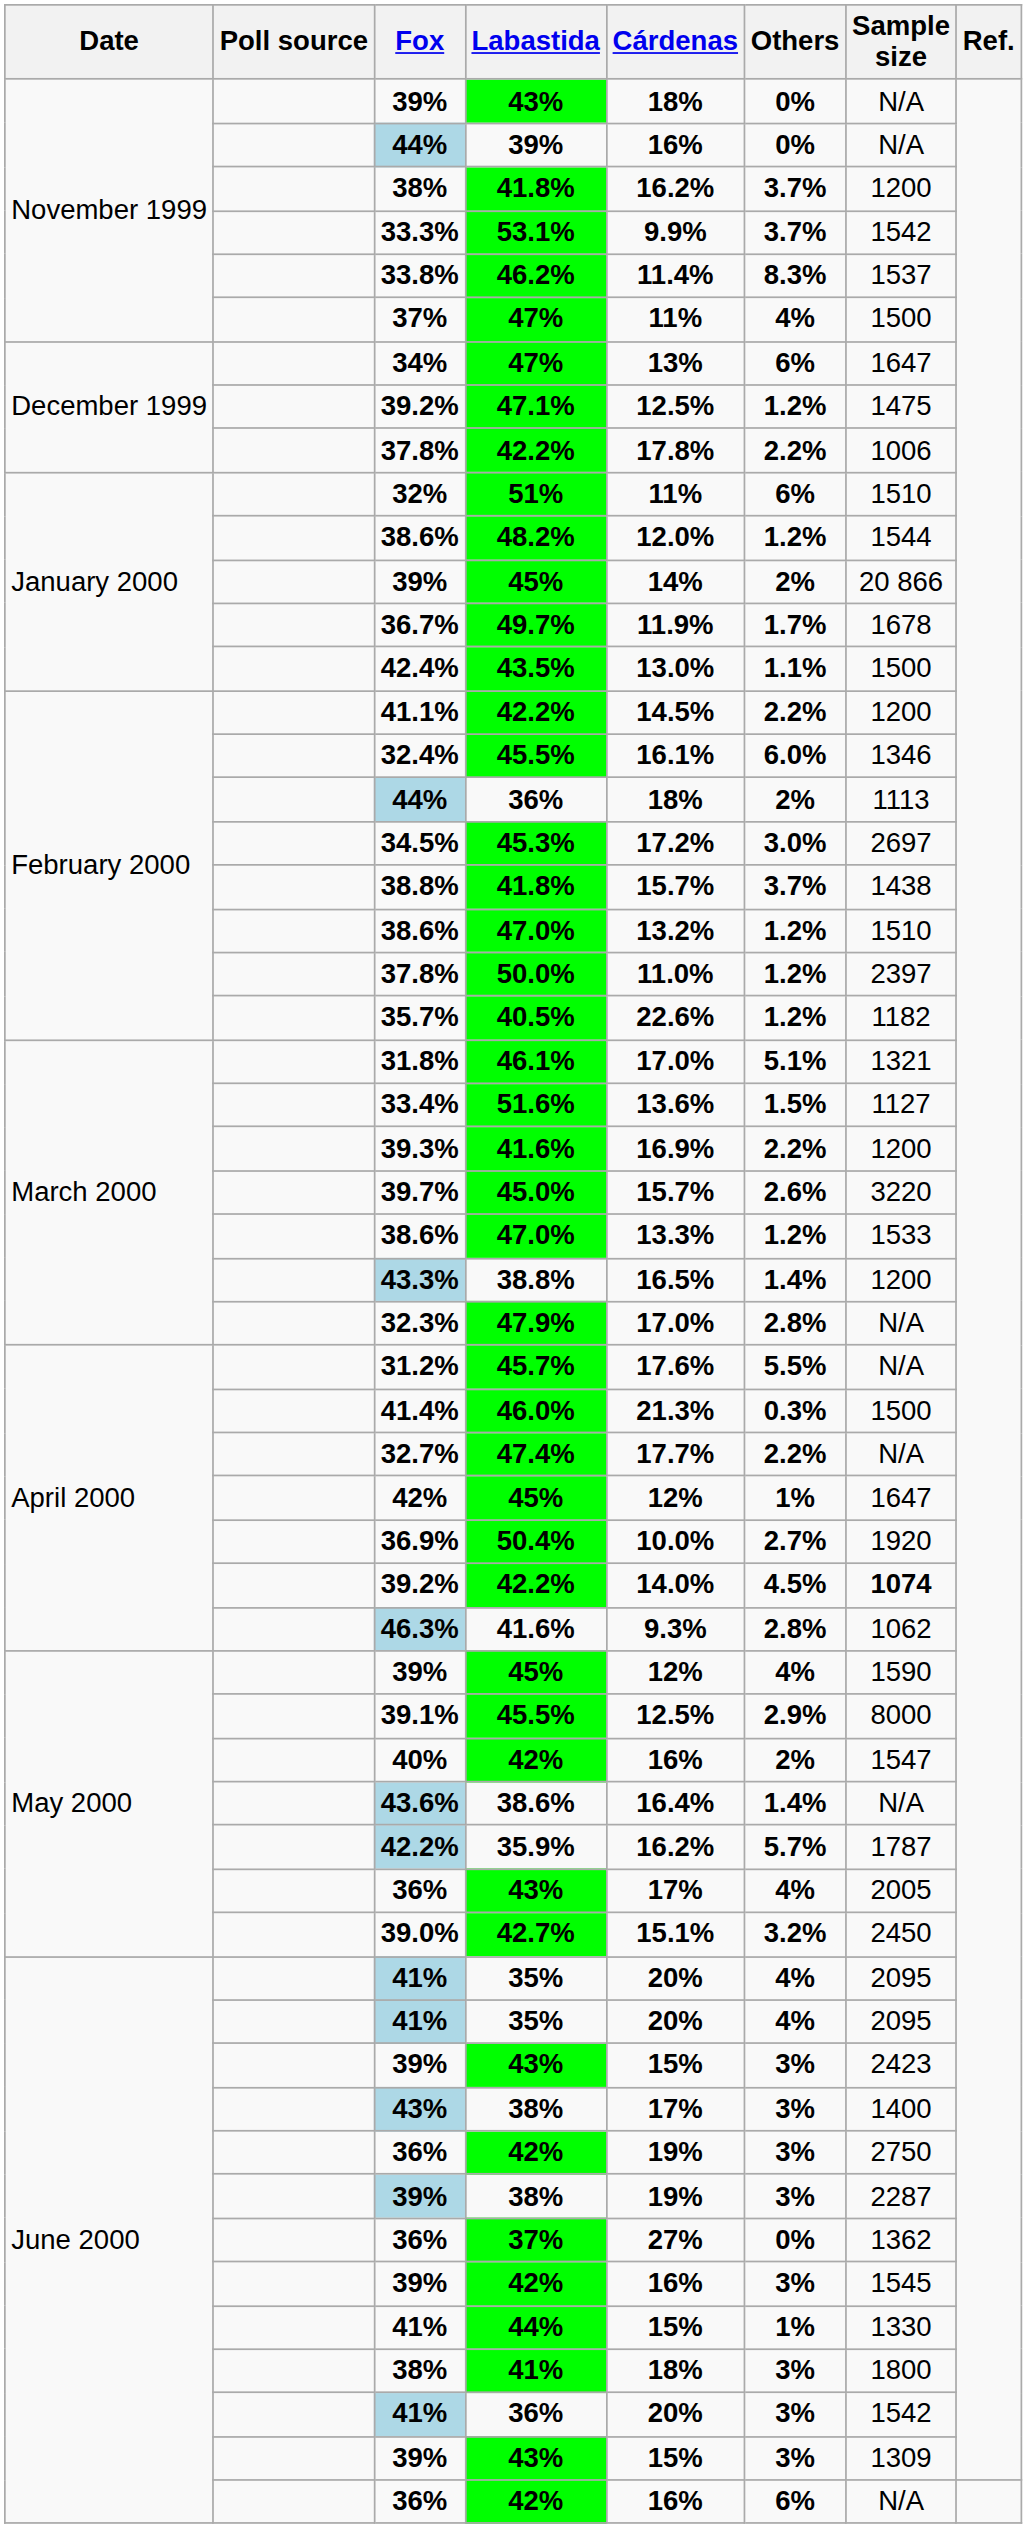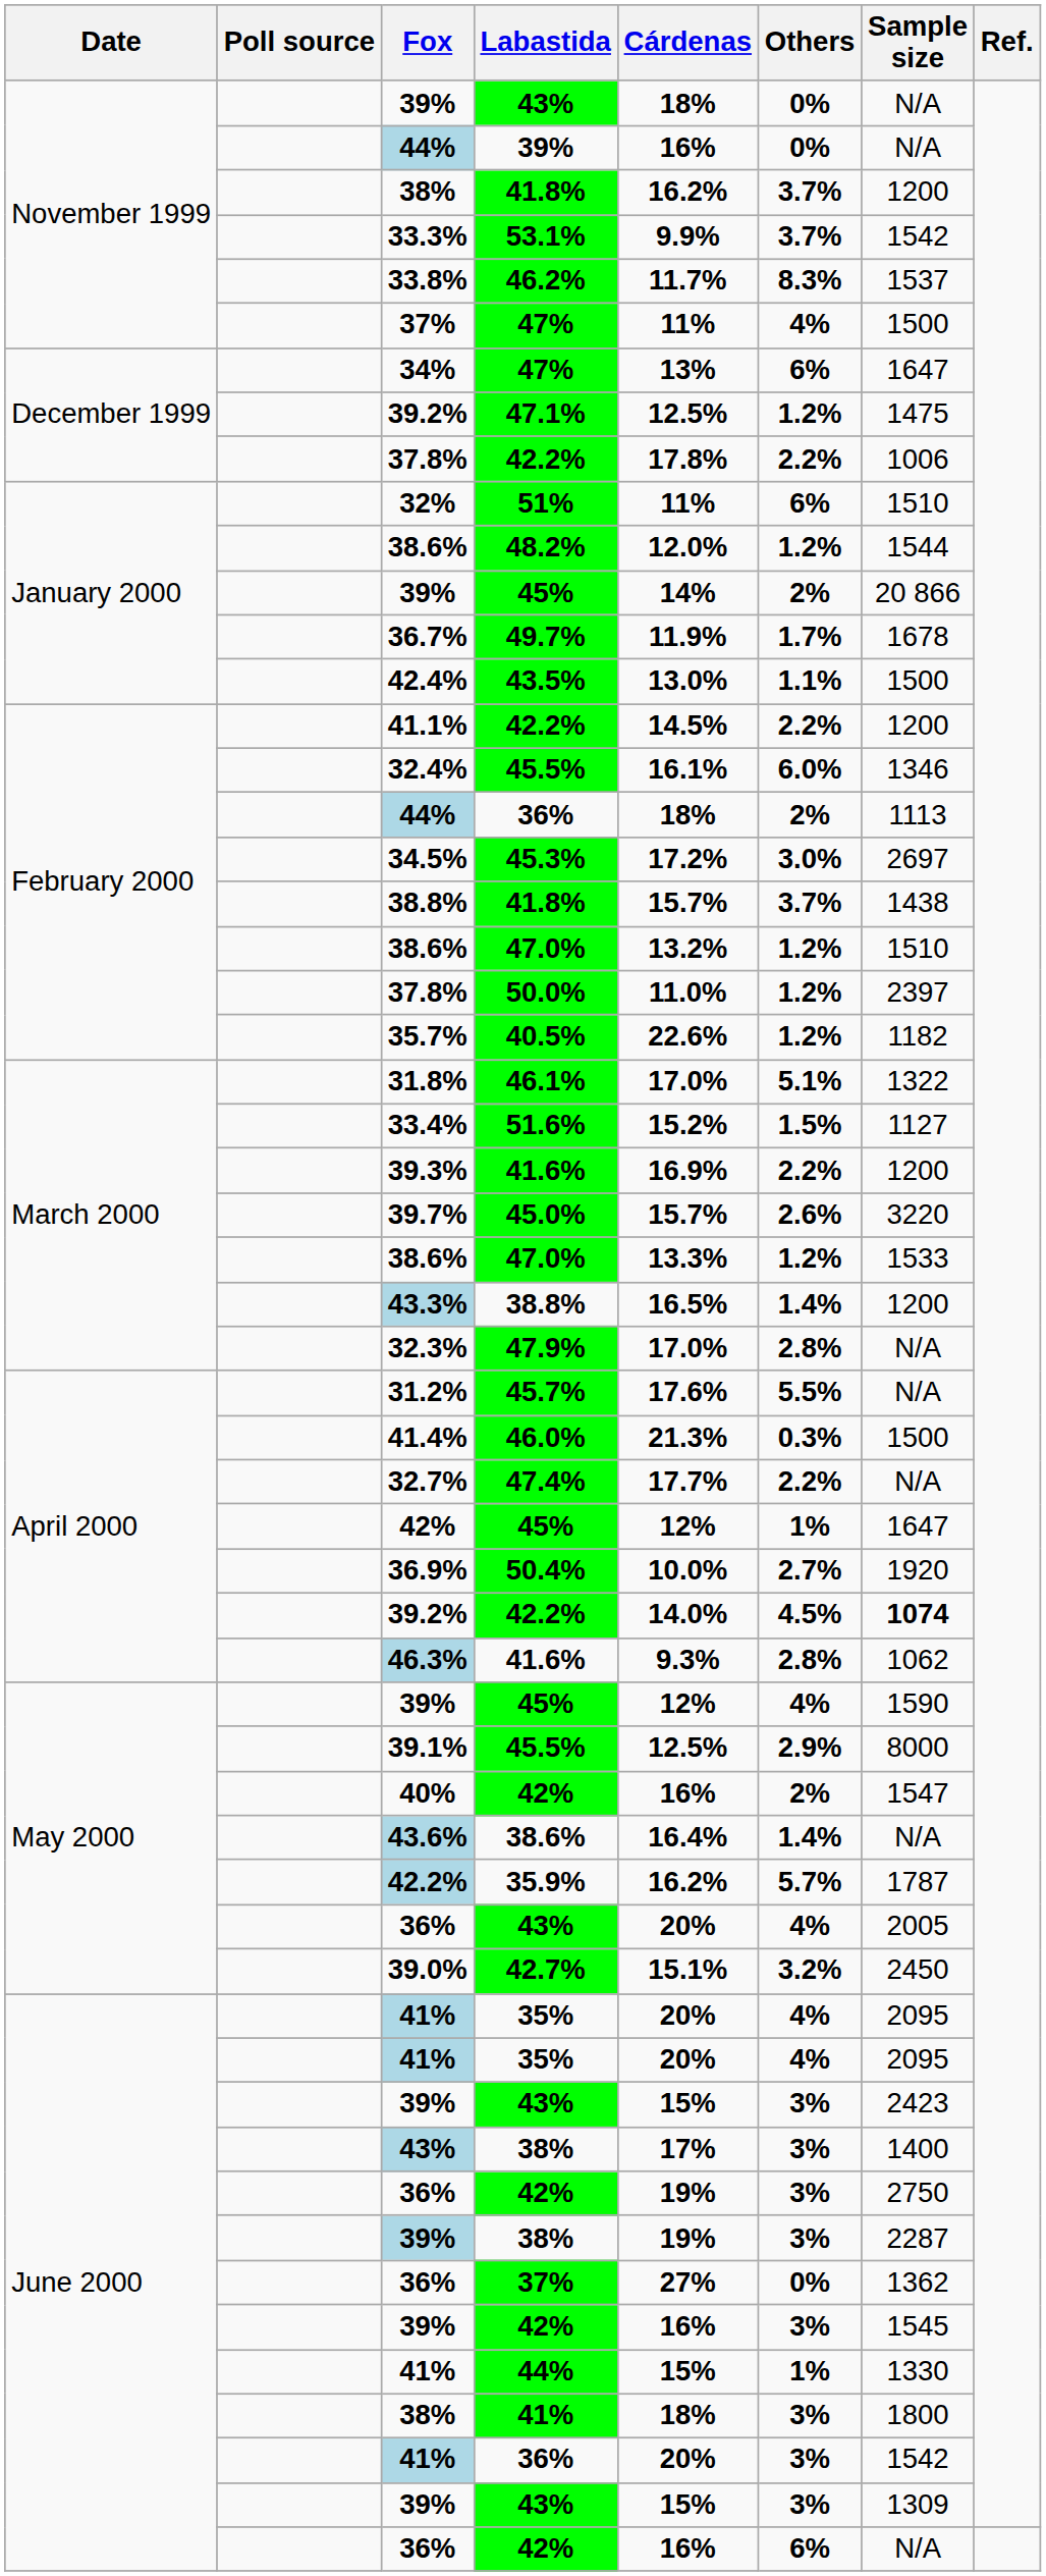 <table class="wikitable sortable">
 <tr>
 <th>Date</th>
 <th>Poll source</th>
 <th><a href='#'>Fox</a><br><small></small></th>
 <th><a href='#'>Labastida</a><br><small></small></th>
 <th><a href='#'>Cárdenas</a><br><small></small></th>
 <th>Others<br></th>
 <th>Sample<br>size</th>
 <th>Ref.</th>
 </tr>
 <tr>
 <td rowspan="6">November 1999</td>
 <td></td>
 <td align="center"><strong>39%</strong></td>
 <td align="center" bgcolor="lime"><strong>43%</strong></td>
 <td align="center"><strong>18%</strong></td>
 <td align="center"><strong>0%</strong></td>
 <td align="center">N/A</td>
 <td align="center" rowspan=55></td>
 </tr>
 <tr>
 <td></td>
 <td align="center" bgcolor="Lightblue"><strong>44%</strong></td>
 <td align="center"><strong>39%</strong></td>
 <td align="center"><strong>16%</strong></td>
 <td align="center"><strong>0%</strong></td>
 <td align="center">N/A</td>
 </tr>
 <tr>
 <td></td>
 <td align="center"><strong>38%</strong></td>
 <td align="center" bgcolor="Lime"><strong>41.8%</strong></td>
 <td align="center"><strong>16.2%</strong></td>
 <td align="center"><strong>3.7%</strong></td>
 <td align="center">1200</td>
 </tr>
 <tr>
 <td></td>
 <td align="center"><strong>33.3%</strong></td>
 <td align="center" bgcolor="Lime"><strong>53.1%</strong></td>
 <td align="center"><strong>9.9%</strong></td>
 <td align="center"><strong>3.7%</strong></td>
 <td align="center">1542</td>
 </tr>
 <tr>
 <td></td>
 <td align="center"><strong>33.8%</strong></td>
 <td align="center" bgcolor="Lime"><strong>46.2%</strong></td>
-<td align="center"><strong>11.4%</strong></td>
+<td align="center"><strong>11.7%</strong></td>
 <td align="center"><strong>8.3%</strong></td>
 <td align="center">1537</td>
 </tr>
 <tr>
 <td></td>
 <td align="center"><strong>37%</strong></td>
 <td align="center" bgcolor="Lime"><strong>47%</strong></td>
 <td align="center"><strong>11%</strong></td>
 <td align="center"><strong>4%</strong></td>
 <td align="center">1500</td>
 </tr>
 <tr>
 <td rowspan="3">December 1999</td>
 <td></td>
 <td align="center"><strong>34%</strong></td>
 <td align="center" bgcolor="Lime"><strong>47%</strong></td>
 <td align="center"><strong>13%</strong></td>
 <td align="center"><strong>6%</strong></td>
 <td align="center">1647</td>
 </tr>
 <tr>
 <td></td>
 <td align="center"><strong>39.2%</strong></td>
 <td align="center" bgcolor="Lime"><strong>47.1%</strong></td>
 <td align="center"><strong>12.5%</strong></td>
 <td align="center"><strong>1.2%</strong></td>
 <td align="center">1475</td>
 </tr>
 <tr>
 <td></td>
 <td align="center"><strong>37.8%</strong></td>
 <td align="center" bgcolor="Lime"><strong>42.2%</strong></td>
 <td align="center"><strong>17.8%</strong></td>
 <td align="center"><strong>2.2%</strong></td>
 <td align="center">1006</td>
 </tr>
 <tr>
 <td rowspan="5">January 2000</td>
 <td></td>
 <td align="center"><strong>32%</strong></td>
 <td align="center" bgcolor="Lime"><strong>51%</strong></td>
 <td align="center"><strong>11%</strong></td>
 <td align="center"><strong>6%</strong></td>
 <td align="center">1510</td>
 </tr>
 <tr>
 <td></td>
 <td align="center"><strong>38.6%</strong></td>
 <td align="center" bgcolor="Lime"><strong>48.2%</strong></td>
 <td align="center"><strong>12.0%</strong></td>
 <td align="center"><strong>1.2%</strong></td>
 <td align="center">1544</td>
 </tr>
 <tr>
 <td></td>
 <td align="center"><strong>39%</strong></td>
 <td align="center" bgcolor="Lime"><strong>45%</strong></td>
 <td align="center"><strong>14%</strong></td>
 <td align="center"><strong>2%</strong></td>
 <td align="center">20 866</td>
 </tr>
 <tr>
 <td></td>
 <td align="center"><strong>36.7%</strong></td>
 <td align="center" bgcolor="Lime"><strong>49.7%</strong></td>
 <td align="center"><strong>11.9%</strong></td>
 <td align="center"><strong>1.7%</strong></td>
 <td align="center">1678</td>
 </tr>
 <tr>
 <td></td>
 <td align="center"><strong>42.4%</strong></td>
 <td align="center" bgcolor="Lime"><strong>43.5%</strong></td>
 <td align="center"><strong>13.0%</strong></td>
 <td align="center"><strong>1.1%</strong></td>
 <td align="center">1500</td>
 </tr>
 <tr>
 <td rowspan="8">February 2000</td>
 <td></td>
 <td align="center"><strong>41.1%</strong></td>
 <td align="center" bgcolor="Lime"><strong>42.2%</strong></td>
 <td align="center"><strong>14.5%</strong></td>
 <td align="center"><strong>2.2%</strong></td>
 <td align="center">1200</td>
 </tr>
 <tr>
 <td></td>
 <td align="center"><strong>32.4%</strong></td>
 <td align="center" bgcolor="Lime"><strong>45.5%</strong></td>
 <td align="center"><strong>16.1%</strong></td>
 <td align="center"><strong>6.0%</strong></td>
 <td align="center">1346</td>
 </tr>
 <tr>
 <td></td>
 <td align="center" bgcolor="Lightblue"><strong>44%</strong></td>
 <td align="center"><strong>36%</strong></td>
 <td align="center"><strong>18%</strong></td>
 <td align="center"><strong>2%</strong></td>
 <td align="center">1113</td>
 </tr>
 <tr>
 <td></td>
 <td align="center"><strong>34.5%</strong></td>
 <td align="center" bgcolor="Lime"><strong>45.3%</strong></td>
 <td align="center"><strong>17.2%</strong></td>
 <td align="center"><strong>3.0%</strong></td>
 <td align="center">2697</td>
 </tr>
 <tr>
 <td></td>
 <td align="center"><strong>38.8%</strong></td>
 <td align="center" bgcolor="Lime"><strong>41.8%</strong></td>
 <td align="center"><strong>15.7%</strong></td>
 <td align="center"><strong>3.7%</strong></td>
 <td align="center">1438</td>
 </tr>
 <tr>
 <td></td>
 <td align="center"><strong>38.6%</strong></td>
 <td align="center" bgcolor="Lime"><strong>47.0%</strong></td>
 <td align="center"><strong>13.2%</strong></td>
 <td align="center"><strong>1.2%</strong></td>
 <td align="center">1510</td>
 </tr>
 <tr>
 <td></td>
 <td align="center"><strong>37.8%</strong></td>
 <td align="center" bgcolor="Lime"><strong>50.0%</strong></td>
 <td align="center"><strong>11.0%</strong></td>
 <td align="center"><strong>1.2%</strong></td>
 <td align="center">2397</td>
 </tr>
 <tr>
 <td></td>
 <td align="center"><strong>35.7%</strong></td>
 <td align="center" bgcolor="Lime"><strong>40.5%</strong></td>
 <td align="center"><strong>22.6%</strong></td>
 <td align="center"><strong>1.2%</strong></td>
 <td align="center">1182</td>
 </tr>
 <tr>
 <td rowspan="7">March 2000</td>
 <td></td>
 <td align="center"><strong>31.8%</strong></td>
 <td align="center" bgcolor="Lime"><strong>46.1%</strong></td>
 <td align="center"><strong>17.0%</strong></td>
 <td align="center"><strong>5.1%</strong></td>
-<td align="center">1321</td>
+<td align="center">1322</td>
 </tr>
 <tr>
 <td></td>
 <td align="center"><strong>33.4%</strong></td>
 <td align="center" bgcolor="Lime"><strong>51.6%</strong></td>
-<td align="center"><strong>13.6%</strong></td>
+<td align="center"><strong>15.2%</strong></td>
 <td align="center"><strong>1.5%</strong></td>
 <td align="center">1127</td>
 </tr>
 <tr>
 <td></td>
 <td align="center"><strong>39.3%</strong></td>
 <td align="center" bgcolor="Lime"><strong>41.6%</strong></td>
 <td align="center"><strong>16.9%</strong></td>
 <td align="center"><strong>2.2%</strong></td>
 <td align="center">1200</td>
 </tr>
 <tr>
 <td></td>
 <td align="center"><strong>39.7%</strong></td>
 <td align="center" bgcolor="Lime"><strong>45.0%</strong></td>
 <td align="center"><strong>15.7%</strong></td>
 <td align="center"><strong>2.6%</strong></td>
 <td align="center">3220</td>
 </tr>
 <tr>
 <td></td>
 <td align="center"><strong>38.6%</strong></td>
 <td align="center" bgcolor="Lime"><strong>47.0%</strong></td>
 <td align="center"><strong>13.3%</strong></td>
 <td align="center"><strong>1.2%</strong></td>
 <td align="center">1533</td>
 </tr>
 <tr>
 <td></td>
 <td align="center" bgcolor="Lightblue"><strong>43.3%</strong></td>
 <td align="center"><strong>38.8%</strong></td>
 <td align="center"><strong>16.5%</strong></td>
 <td align="center"><strong>1.4%</strong></td>
 <td align="center">1200</td>
 </tr>
 <tr>
 <td></td>
 <td align="center"><strong>32.3%</strong></td>
 <td align="center" bgcolor="Lime"><strong>47.9%</strong></td>
 <td align="center"><strong>17.0%</strong></td>
 <td align="center"><strong>2.8%</strong></td>
 <td align="center">N/A</td>
 </tr>
 <tr>
 <td rowspan="7">April 2000</td>
 <td></td>
 <td align="center"><strong>31.2%</strong></td>
 <td align="center" bgcolor="Lime"><strong>45.7%</strong></td>
 <td align="center"><strong>17.6%</strong></td>
 <td align="center"><strong>5.5%</strong></td>
 <td align="center">N/A</td>
 </tr>
 <tr>
 <td></td>
 <td align="center"><strong>41.4%</strong></td>
 <td align="center" bgcolor="Lime"><strong>46.0%</strong></td>
 <td align="center"><strong>21.3%</strong></td>
 <td align="center"><strong>0.3%</strong></td>
 <td align="center">1500</td>
 </tr>
 <tr>
 <td></td>
 <td align="center"><strong>32.7%</strong></td>
 <td align="center" bgcolor="Lime"><strong>47.4%</strong></td>
 <td align="center"><strong>17.7%</strong></td>
 <td align="center"><strong>2.2%</strong></td>
 <td align="center">N/A</td>
 </tr>
 <tr>
 <td></td>
 <td align="center"><strong>42%</strong></td>
 <td align="center" bgcolor="Lime"><strong>45%</strong></td>
 <td align="center"><strong>12%</strong></td>
 <td align="center"><strong>1%</strong></td>
 <td align="center">1647</td>
 </tr>
 <tr>
 <td></td>
 <td align="center"><strong>36.9%</strong></td>
 <td align="center" bgcolor="Lime"><strong>50.4%</strong></td>
 <td align="center"><strong>10.0%</strong></td>
 <td align="center"><strong>2.7%</strong></td>
 <td align="center">1920</td>
 </tr>
 <tr>
 <td></td>
 <td align="center"><strong>39.2%</strong></td>
 <td align="center" bgcolor="Lime"><strong>42.2%</strong></td>
 <td align="center"><strong>14.0%</strong></td>
 <td align="center"><strong>4.5%</strong></td>
 <td align="center"><strong>1074</strong></td>
 </tr>
 <tr>
 <td></td>
 <td align="center" bgcolor="Lightblue"><strong>46.3%</strong></td>
 <td align="center"><strong>41.6%</strong></td>
 <td align="center"><strong>9.3%</strong></td>
 <td align="center"><strong>2.8%</strong></td>
 <td align="center">1062</td>
 </tr>
 <tr>
 <td rowspan="7">May 2000</td>
 <td></td>
 <td align="center"><strong>39%</strong></td>
 <td align="center" bgcolor="Lime"><strong>45%</strong></td>
 <td align="center"><strong>12%</strong></td>
 <td align="center"><strong>4%</strong></td>
 <td align="center">1590</td>
 </tr>
 <tr>
 <td></td>
 <td align="center"><strong>39.1%</strong></td>
 <td align="center" bgcolor="Lime"><strong>45.5%</strong></td>
 <td align="center"><strong>12.5%</strong></td>
 <td align="center"><strong>2.9%</strong></td>
 <td align="center">8000</td>
 </tr>
 <tr>
 <td></td>
 <td align="center"><strong>40%</strong></td>
 <td align="center" bgcolor="Lime"><strong>42%</strong></td>
 <td align="center"><strong>16%</strong></td>
 <td align="center"><strong>2%</strong></td>
 <td align="center">1547</td>
 </tr>
 <tr>
 <td></td>
 <td align="center" bgcolor="Lightblue"><strong>43.6%</strong></td>
 <td align="center"><strong>38.6%</strong></td>
 <td align="center"><strong>16.4%</strong></td>
 <td align="center"><strong>1.4%</strong></td>
 <td align="center">N/A</td>
 </tr>
 <tr>
 <td></td>
 <td align="center" bgcolor="Lightblue"><strong>42.2%</strong></td>
 <td align="center"><strong>35.9%</strong></td>
 <td align="center"><strong>16.2%</strong></td>
 <td align="center"><strong>5.7%</strong></td>
 <td align="center">1787</td>
 </tr>
 <tr>
 <td></td>
 <td align="center"><strong>36%</strong></td>
 <td align="center" bgcolor="Lime"><strong>43%</strong></td>
-<td align="center"><strong>17%</strong></td>
+<td align="center"><strong>20%</strong></td>
 <td align="center"><strong>4%</strong></td>
 <td align="center">2005</td>
 </tr>
 <tr>
 <td></td>
 <td align="center"><strong>39.0%</strong></td>
 <td align="center" bgcolor="Lime"><strong>42.7%</strong></td>
 <td align="center"><strong>15.1%</strong></td>
 <td align="center"><strong>3.2%</strong></td>
 <td align="center">2450</td>
 </tr>
 <tr>
 <td rowspan="13">June 2000</td>
 <td></td>
 <td align="center" bgcolor="Lightblue"><strong>41%</strong></td>
 <td align="center"><strong>35%</strong></td>
 <td align="center"><strong>20%</strong></td>
 <td align="center"><strong>4%</strong></td>
 <td align="center">2095</td>
 </tr>
 <tr>
 <td></td>
 <td align="center" bgcolor="Lightblue"><strong>41%</strong></td>
 <td align="center"><strong>35%</strong></td>
 <td align="center"><strong>20%</strong></td>
 <td align="center"><strong>4%</strong></td>
 <td align="center">2095</td>
 </tr>
 <tr>
 <td></td>
 <td align="center"><strong>39%</strong></td>
 <td align="center" bgcolor="Lime"><strong>43%</strong></td>
 <td align="center"><strong>15%</strong></td>
 <td align="center"><strong>3%</strong></td>
 <td align="center">2423</td>
 </tr>
 <tr>
 <td></td>
 <td align="center" bgcolor="Lightblue"><strong>43%</strong></td>
 <td align="center"><strong>38%</strong></td>
 <td align="center"><strong>17%</strong></td>
 <td align="center"><strong>3%</strong></td>
 <td align="center">1400</td>
 </tr>
 <tr>
 <td></td>
 <td align="center"><strong>36%</strong></td>
 <td align="center" bgcolor="Lime"><strong>42%</strong></td>
 <td align="center"><strong>19%</strong></td>
 <td align="center"><strong>3%</strong></td>
 <td align="center">2750</td>
 </tr>
 <tr>
 <td></td>
 <td align="center" bgcolor="Lightblue"><strong>39%</strong></td>
 <td align="center"><strong>38%</strong></td>
 <td align="center"><strong>19%</strong></td>
 <td align="center"><strong>3%</strong></td>
 <td align="center">2287</td>
 </tr>
 <tr>
 <td></td>
 <td align="center"><strong>36%</strong></td>
 <td align="center" bgcolor="Lime"><strong>37%</strong></td>
 <td align="center"><strong>27%</strong></td>
 <td align="center"><strong>0%</strong></td>
 <td align="center">1362</td>
 </tr>
 <tr>
 <td></td>
 <td align="center"><strong>39%</strong></td>
 <td align="center" bgcolor="Lime"><strong>42%</strong></td>
 <td align="center"><strong>16%</strong></td>
 <td align="center"><strong>3%</strong></td>
 <td align="center">1545</td>
 </tr>
 <tr>
 <td></td>
 <td align="center"><strong>41%</strong></td>
 <td align="center" bgcolor="Lime"><strong>44%</strong></td>
 <td align="center"><strong>15%</strong></td>
 <td align="center"><strong>1%</strong></td>
 <td align="center">1330</td>
 </tr>
 <tr>
 <td></td>
 <td align="center"><strong>38%</strong></td>
 <td align="center" bgcolor="Lime"><strong>41%</strong></td>
 <td align="center"><strong>18%</strong></td>
 <td align="center"><strong>3%</strong></td>
 <td align="center">1800</td>
 </tr>
 <tr>
 <td></td>
 <td align="center" bgcolor="Lightblue"><strong>41%</strong></td>
 <td align="center"><strong>36%</strong></td>
 <td align="center"><strong>20%</strong></td>
 <td align="center"><strong>3%</strong></td>
 <td align="center">1542</td>
 </tr>
 <tr>
 <td></td>
 <td align="center"><strong>39%</strong></td>
 <td align="center" bgcolor="Lime"><strong>43%</strong></td>
 <td align="center"><strong>15%</strong></td>
 <td align="center"><strong>3%</strong></td>
 <td align="center">1309</td>
 </tr>
 <tr>
 <td></td>
 <td align="center"><strong>36%</strong></td>
 <td align="center" bgcolor="Lime"><strong>42%</strong></td>
 <td align="center"><strong>16%</strong></td>
 <td align="center"><strong>6%</strong></td>
 <td align="center">N/A</td>
 <td align="center"></td>
 </tr>
 </table>
